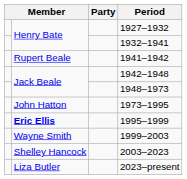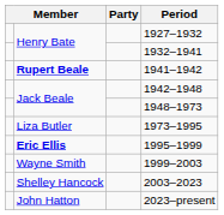 <table class="wikitable">
 <tr>
 <th colspan="2">Member</th>
 <th>Party</th>
 <th>Period</th>
 </tr>
 <tr>
 <td> </td>
 <td rowspan="2"><a href='#'>Henry Bate</a></td>
 <td></td>
 <td>1927–1932</td>
 </tr>
 <tr>
 <td> </td>
 <td></td>
 <td>1932–1941</td>
 </tr>
 <tr>
 <td> </td>
-<td><a href='#'>Rupert Beale</a></td>
+<td><strong><a href='#'>Rupert Beale</a></strong></td>
 <td></td>
 <td>1941–1942</td>
 </tr>
 <tr>
 <td> </td>
 <td rowspan="2"><a href='#'>Jack Beale</a></td>
 <td></td>
 <td>1942–1948</td>
 </tr>
 <tr>
 <td> </td>
 <td></td>
 <td>1948–1973</td>
 </tr>
 <tr>
 <td> </td>
-<td><a href='#'>John Hatton</a></td>
+<td><a href='#'>Liza Butler</a></td>
 <td></td>
 <td>1973–1995</td>
 </tr>
 <tr>
 <td> </td>
 <td><strong><a href='#'>Eric Ellis</a></strong></td>
 <td></td>
 <td>1995–1999</td>
 </tr>
 <tr>
 <td> </td>
 <td><a href='#'>Wayne Smith</a></td>
 <td></td>
 <td>1999–2003</td>
 </tr>
 <tr>
 <td> </td>
 <td><a href='#'>Shelley Hancock</a></td>
 <td></td>
 <td>2003–2023</td>
 </tr>
 <tr>
 <td> </td>
-<td><a href='#'>Liza Butler</a></td>
+<td><a href='#'>John Hatton</a></td>
 <td></td>
 <td>2023–present</td>
 </tr>
 </table>
